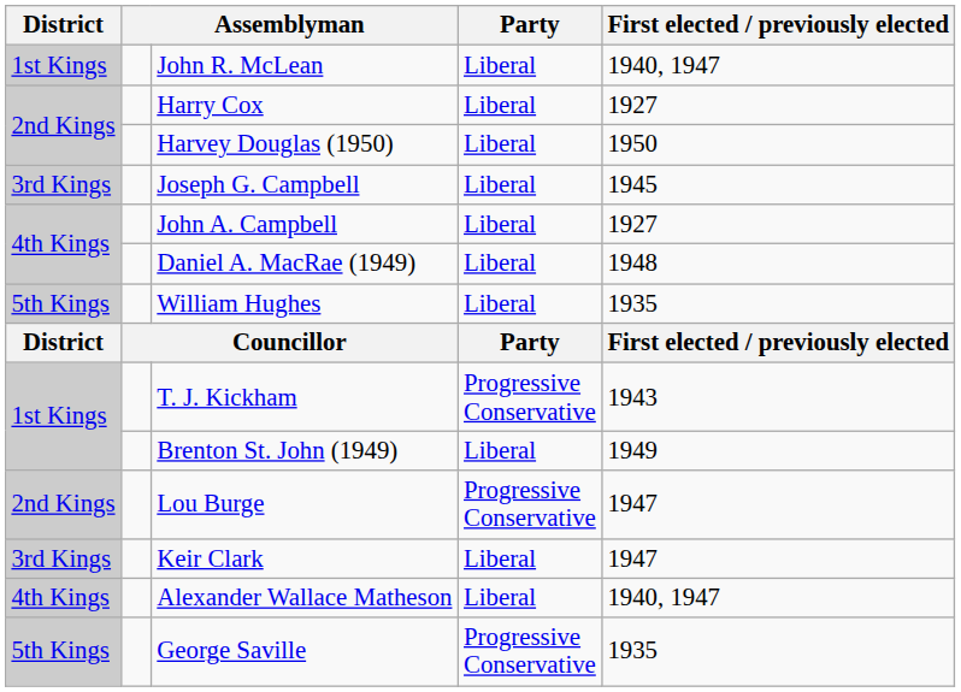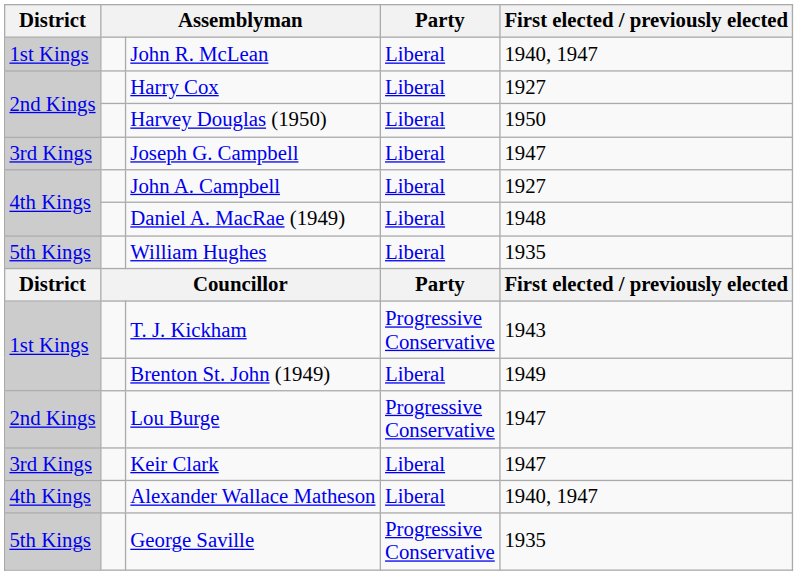 <table class="wikitable sortable">
 <tr>
 <th>District</th>
 <th colspan="2">Assemblyman</th>
 <th>Party</th>
 <th>First elected / previously elected</th>
 </tr>
 <tr>
 <td bgcolor="CCCCCC"><a href='#'>1st Kings</a></td>
 <td>   </td>
 <td><a href='#'>John R. McLean</a></td>
 <td><a href='#'>Liberal</a></td>
 <td>1940, 1947</td>
 </tr>
 <tr>
 <td rowspan=2 bgcolor="CCCCCC"><a href='#'>2nd Kings</a></td>
 <td>   </td>
 <td><a href='#'>Harry Cox</a></td>
 <td><a href='#'>Liberal</a></td>
 <td>1927</td>
 </tr>
 <tr>
 <td> </td>
 <td><a href='#'>Harvey Douglas</a> (1950)</td>
 <td><a href='#'>Liberal</a></td>
 <td>1950</td>
 </tr>
 <tr>
 <td bgcolor="CCCCCC"><a href='#'>3rd Kings</a></td>
 <td>   </td>
 <td><a href='#'>Joseph G. Campbell</a></td>
 <td><a href='#'>Liberal</a></td>
-<td>1945</td>
+<td>1947</td>
 </tr>
 <tr>
 <td rowspan=2 bgcolor="CCCCCC"><a href='#'>4th Kings</a></td>
 <td>   </td>
 <td><a href='#'>John A. Campbell</a></td>
 <td><a href='#'>Liberal</a></td>
 <td>1927</td>
 </tr>
 <tr>
 <td> </td>
 <td><a href='#'>Daniel A. MacRae</a> (1949)</td>
 <td><a href='#'>Liberal</a></td>
 <td>1948</td>
 </tr>
 <tr>
 <td bgcolor="CCCCCC"><a href='#'>5th Kings</a></td>
 <td>   </td>
 <td><a href='#'>William Hughes</a></td>
 <td><a href='#'>Liberal</a></td>
 <td>1935</td>
 </tr>
 <tr>
 <th>District</th>
 <th colspan="2">Councillor</th>
 <th>Party</th>
 <th>First elected / previously elected</th>
 </tr>
 <tr>
 <td rowspan=2 bgcolor="CCCCCC"><a href='#'>1st Kings</a></td>
 <td>   </td>
 <td><a href='#'>T. J. Kickham</a></td>
 <td><a href='#'>Progressive <br> Conservative</a></td>
 <td>1943</td>
 </tr>
 <tr>
 <td> </td>
 <td><a href='#'>Brenton St. John</a> (1949)</td>
 <td><a href='#'>Liberal</a></td>
 <td>1949</td>
 </tr>
 <tr>
 <td bgcolor="CCCCCC"><a href='#'>2nd Kings</a></td>
 <td>   </td>
 <td><a href='#'>Lou Burge</a></td>
 <td><a href='#'>Progressive <br> Conservative</a></td>
 <td>1947</td>
 </tr>
 <tr>
 <td bgcolor="CCCCCC"><a href='#'>3rd Kings</a></td>
 <td>   </td>
 <td><a href='#'>Keir Clark</a></td>
 <td><a href='#'>Liberal</a></td>
 <td>1947</td>
 </tr>
 <tr>
 <td bgcolor="CCCCCC"><a href='#'>4th Kings</a></td>
 <td>   </td>
 <td><a href='#'>Alexander Wallace Matheson</a></td>
 <td><a href='#'>Liberal</a></td>
 <td>1940, 1947</td>
 </tr>
 <tr>
 <td bgcolor="CCCCCC"><a href='#'>5th Kings</a></td>
 <td>   </td>
 <td><a href='#'>George Saville</a></td>
 <td><a href='#'>Progressive <br> Conservative</a></td>
 <td>1935</td>
 </tr>
 </table>
